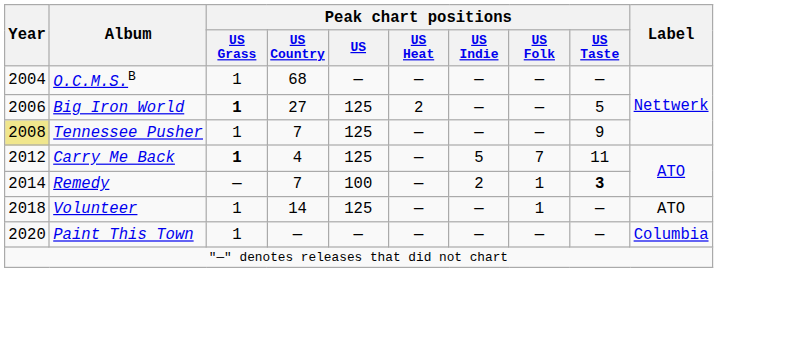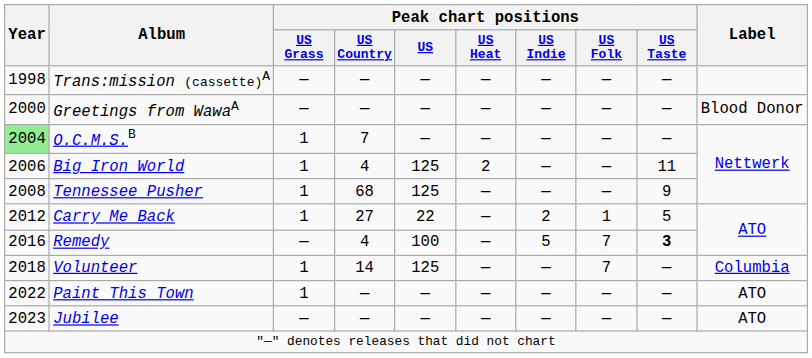 <table class="wikitable" style="text-align:center;">
 <tr>
 <th rowspan="2">Year</th>
 <th rowspan="2">Album</th>
 <th colspan="7">Peak chart positions</th>
 <th rowspan="2">Label</th>
 </tr>
 <tr style="font-size:smaller;">
 <th style="width:45px;"><a href='#'>US Grass</a><br></th>
 <th style="width:45px;"><a href='#'>US Country</a><br></th>
 <th style="width:45px;"><a href='#'>US</a><br></th>
 <th style="width:45px;"><a href='#'>US<br>Heat</a><br></th>
 <th style="width:45px;"><a href='#'>US<br>Indie</a><br></th>
 <th style="width:45px;"><a href='#'>US<br>Folk</a><br></th>
 <th style="width:45px;"><a href='#'>US<br>Taste</a><br></th>
 </tr>
 <tr>
-<td>2004</td>
+<td>1998</td>
+<td style="text-align:left;"><em>Trans:mission</em> <small>(cassette)</small><sup>A</sup></td>
+<td>—</td>
+<td>—</td>
+<td>—</td>
+<td>—</td>
+<td>—</td>
+<td>—</td>
+<td>—</td>
+<td></td>
+</tr>
+<tr>
+<td>2000</td>
+<td style="text-align:left;"><em>Greetings from Wawa</em><sup>A</sup></td>
+<td>—</td>
+<td>—</td>
+<td>—</td>
+<td>—</td>
+<td>—</td>
+<td>—</td>
+<td>—</td>
+<td>Blood Donor</td>
+</tr>
+<tr>
+<td style="background: lightgreen;">2004</td>
 <td style="text-align:left;"><em><a href='#'>O.C.M.S.</a></em><sup>B</sup></td>
 <td>1</td>
-<td>68</td>
+<td>7</td>
 <td>—</td>
 <td>—</td>
 <td>—</td>
 <td>—</td>
 <td>—</td>
 <td rowspan="3"><a href='#'>Nettwerk</a></td>
 </tr>
 <tr>
 <td>2006</td>
 <td style="text-align:left;"><em><a href='#'>Big Iron World</a></em></td>
-<td><strong>1</strong></td>
-<td>27</td>
+<td>1</td>
+<td>4</td>
 <td>125</td>
 <td>2</td>
 <td>—</td>
 <td>—</td>
-<td>5</td>
+<td>11</td>
 </tr>
 <tr>
-<td style="background: khaki;">2008</td>
+<td>2008</td>
 <td style="text-align:left;"><em><a href='#'>Tennessee Pusher</a></em></td>
 <td>1</td>
-<td>7</td>
+<td>68</td>
 <td>125</td>
 <td>—</td>
 <td>—</td>
 <td>—</td>
 <td>9</td>
 </tr>
 <tr>
 <td>2012</td>
 <td style="text-align:left;"><em><a href='#'>Carry Me Back</a></em></td>
-<td><strong>1</strong></td>
+<td>1</td>
+<td>27</td>
+<td>22</td>
+<td>—</td>
+<td>2</td>
+<td>1</td>
+<td>5</td>
+<td rowspan="2"><a href='#'>ATO</a></td>
+</tr>
+<tr>
+<td>2016</td>
+<td style="text-align:left;"><em><a href='#'>Remedy</a></em></td>
+<td>—</td>
 <td>4</td>
-<td>125</td>
+<td>100</td>
 <td>—</td>
 <td>5</td>
 <td>7</td>
-<td>11</td>
-<td rowspan="2"><a href='#'>ATO</a></td>
-</tr>
-<tr>
-<td>2014</td>
-<td style="text-align:left;"><em><a href='#'>Remedy</a></em></td>
-<td>—</td>
-<td>7</td>
-<td>100</td>
-<td>—</td>
-<td>2</td>
-<td>1</td>
 <td><strong>3</strong></td>
 </tr>
 <tr>
 <td>2018</td>
 <td style="text-align:left;"><em><a href='#'>Volunteer</a></em></td>
 <td>1</td>
 <td>14</td>
 <td>125</td>
 <td>—</td>
 <td>—</td>
-<td>1</td>
+<td>7</td>
 <td>—</td>
-<td>ATO</td>
+<td><a href='#'>Columbia</a></td>
 </tr>
 <tr>
-<td>2020</td>
+<td>2022</td>
 <td style="text-align:left;"><em><a href='#'>Paint This Town</a></em></td>
 <td>1</td>
 <td>—</td>
 <td>—</td>
 <td>—</td>
 <td>—</td>
 <td>—</td>
 <td>—</td>
-<td><a href='#'>Columbia</a></td>
+<td>ATO</td>
+</tr>
+<tr>
+<td>2023</td>
+<td style="text-align:left;"><em><a href='#'>Jubilee</a></em></td>
+<td>—</td>
+<td>—</td>
+<td>—</td>
+<td>—</td>
+<td>—</td>
+<td>—</td>
+<td>—</td>
+<td>ATO</td>
 </tr>
 <tr>
 <td colspan="10" style="font-size:8pt">"—" denotes releases that did not chart</td>
 </tr>
 </table>
